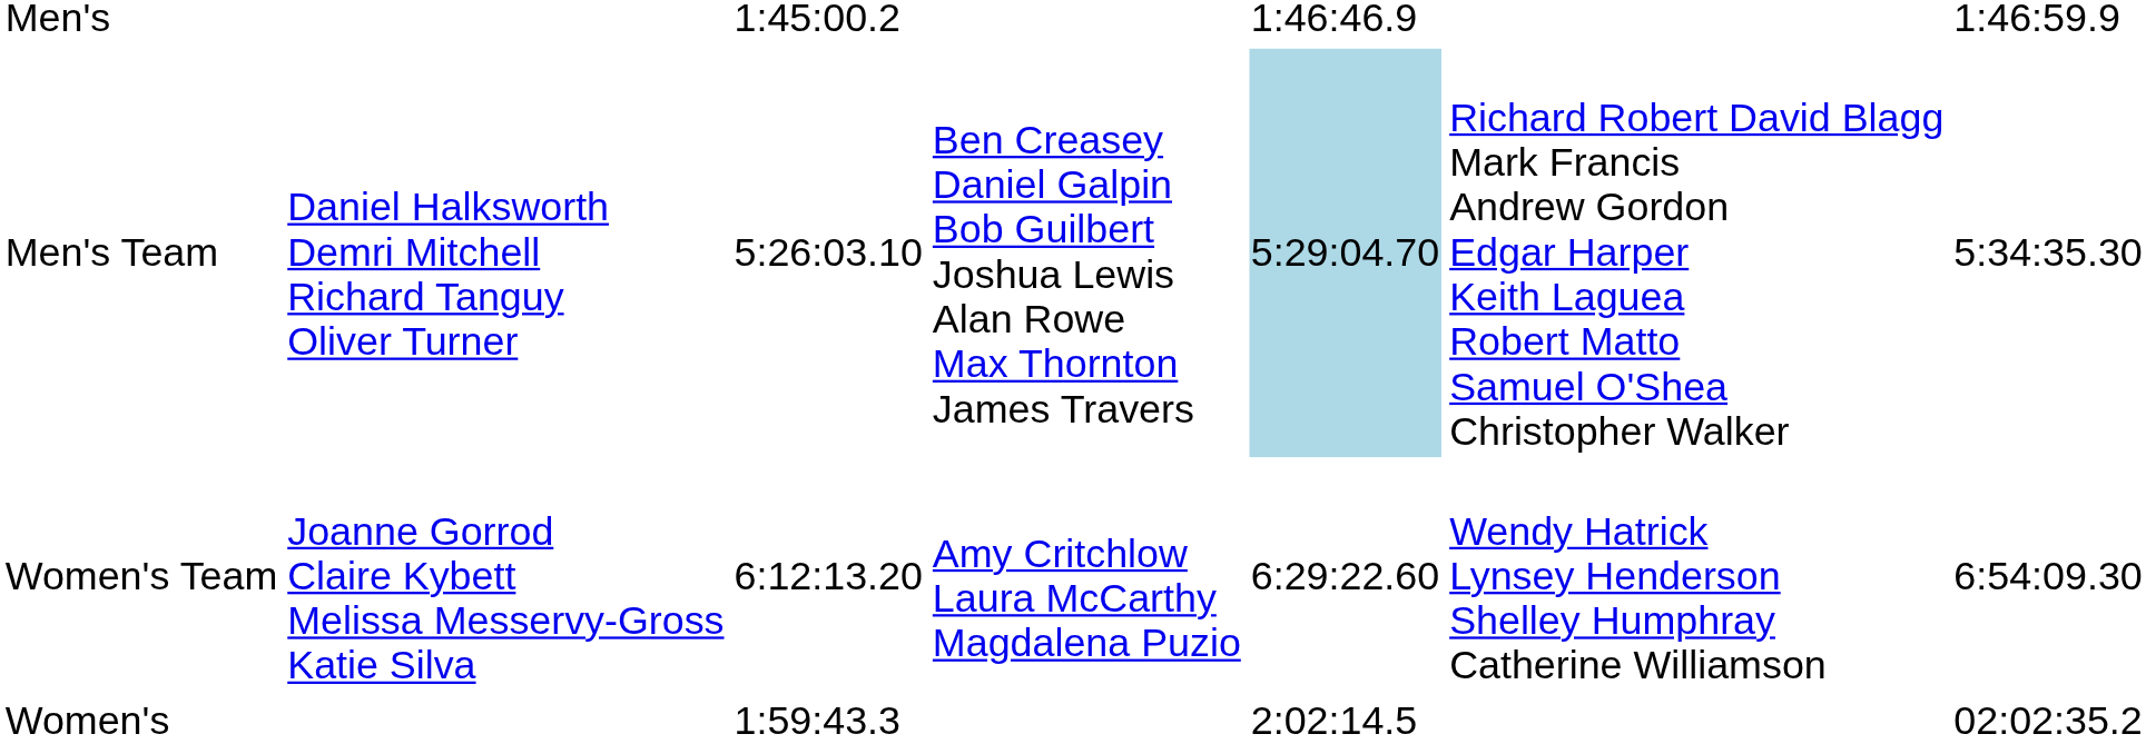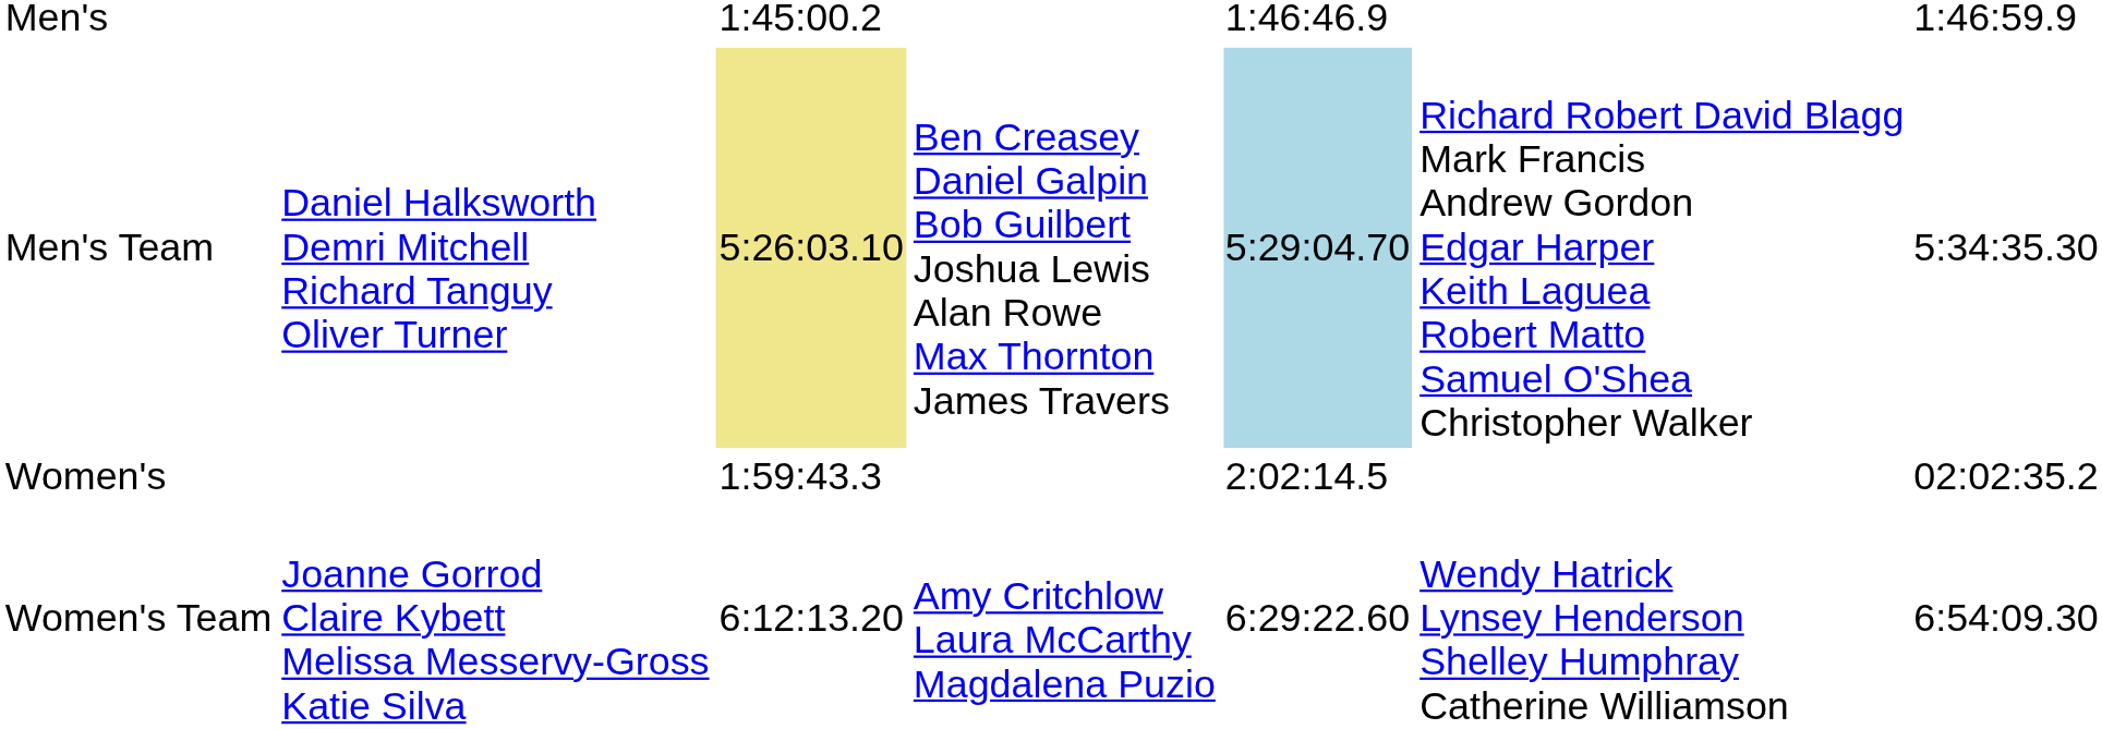 <table>
 <tr>
 <td>Men's</td>
 <td></td>
 <td>1:45:00.2</td>
 <td></td>
 <td>1:46:46.9</td>
 <td></td>
 <td>1:46:59.9</td>
 </tr>
 <tr>
 <td>Men's Team</td>
 <td><br><a href='#'>Daniel Halksworth</a><br><a href='#'>Demri Mitchell</a><br><a href='#'>Richard Tanguy</a><br><a href='#'>Oliver Turner</a></td>
-<td>5:26:03.10</td>
+<td style="background: khaki;">5:26:03.10</td>
 <td><br><a href='#'>Ben Creasey</a><br><a href='#'>Daniel Galpin</a><br><a href='#'>Bob Guilbert</a><br>Joshua Lewis<br>Alan Rowe<br><a href='#'>Max Thornton</a><br>James Travers</td>
 <td style="background: lightblue;">5:29:04.70</td>
 <td><br><a href='#'>Richard Robert David Blagg</a><br>Mark Francis<br>Andrew Gordon<br><a href='#'>Edgar Harper</a><br><a href='#'>Keith Laguea</a><br><a href='#'>Robert Matto</a><br><a href='#'>Samuel O'Shea</a><br>Christopher Walker</td>
 <td>5:34:35.30</td>
+</tr>
+<tr>
+<td>Women's</td>
+<td></td>
+<td>1:59:43.3</td>
+<td></td>
+<td>2:02:14.5</td>
+<td></td>
+<td>02:02:35.2</td>
 </tr>
 <tr>
 <td>Women's Team</td>
 <td><br><a href='#'>Joanne Gorrod</a><br><a href='#'>Claire Kybett</a><br><a href='#'>Melissa Messervy-Gross</a><br><a href='#'>Katie Silva</a></td>
 <td>6:12:13.20</td>
 <td><br><a href='#'>Amy Critchlow</a><br><a href='#'>Laura McCarthy</a><br><a href='#'>Magdalena Puzio</a></td>
 <td>6:29:22.60</td>
 <td><br><a href='#'>Wendy Hatrick</a><br><a href='#'>Lynsey Henderson</a><br><a href='#'>Shelley Humphray</a><br>Catherine Williamson</td>
 <td>6:54:09.30</td>
 </tr>
-<tr>
-<td>Women's</td>
-<td></td>
-<td>1:59:43.3</td>
-<td></td>
-<td>2:02:14.5</td>
-<td></td>
-<td>02:02:35.2</td>
-</tr>
 </table>
